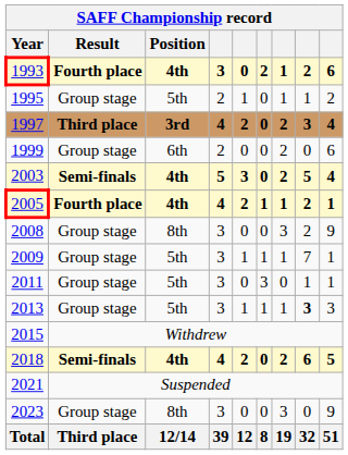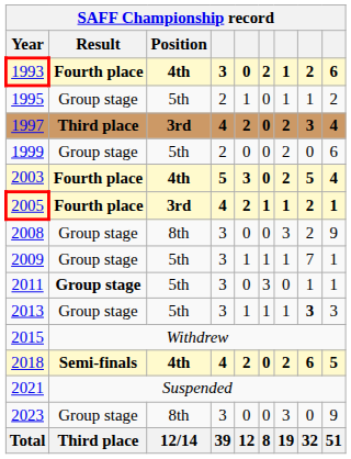 <table class="wikitable" style="text-align: center">
 <tr>
 <th colspan="9"><a href='#'>SAFF Championship</a> record</th>
 </tr>
 <tr>
 <th>Year</th>
 <th>Result</th>
 <th>Position</th>
 <th></th>
 <th></th>
 <th></th>
 <th></th>
 <th></th>
 <th></th>
 </tr>
 <tr style="background:LemonChiffon;">
 <td style="border: 3px solid red"> <a href='#'>1993</a></td>
 <td><strong>Fourth place</strong></td>
 <td><strong>4th</strong></td>
 <td><strong>3</strong></td>
 <td><strong>0</strong></td>
 <td><strong>2</strong></td>
 <td><strong>1</strong></td>
 <td><strong>2</strong></td>
 <td><strong>6</strong></td>
 </tr>
 <tr>
 <td> <a href='#'>1995</a></td>
 <td>Group stage</td>
 <td>5th</td>
 <td>2</td>
 <td>1</td>
 <td>0</td>
 <td>1</td>
 <td>1</td>
 <td>2</td>
 </tr>
 <tr bgcolor="#c96">
 <td> <a href='#'>1997</a></td>
 <td><strong>Third place</strong></td>
 <td><strong>3rd</strong></td>
 <td><strong>4</strong></td>
 <td><strong>2</strong></td>
 <td><strong>0</strong></td>
 <td><strong>2</strong></td>
 <td><strong>3</strong></td>
 <td><strong>4</strong></td>
 </tr>
 <tr>
 <td> <a href='#'>1999</a></td>
 <td>Group stage</td>
-<td>6th</td>
+<td>5th</td>
 <td>2</td>
 <td>0</td>
 <td>0</td>
 <td>2</td>
 <td>0</td>
 <td>6</td>
 </tr>
 <tr style="background:LemonChiffon;">
 <td> <a href='#'>2003</a></td>
-<td><strong>Semi-finals</strong></td>
+<td><strong>Fourth place</strong></td>
 <td><strong>4th</strong></td>
 <td><strong>5</strong></td>
 <td><strong>3</strong></td>
 <td><strong>0</strong></td>
 <td><strong>2</strong></td>
 <td><strong>5</strong></td>
 <td><strong>4</strong></td>
 </tr>
 <tr style="background:LemonChiffon;">
 <td style="border: 3px solid red"> <a href='#'>2005</a></td>
 <td><strong>Fourth place</strong></td>
-<td><strong>4th</strong></td>
+<td><strong>3rd</strong></td>
 <td><strong>4</strong></td>
 <td><strong>2</strong></td>
 <td><strong>1</strong></td>
 <td><strong>1</strong></td>
 <td><strong>2</strong></td>
 <td><strong>1</strong></td>
 </tr>
 <tr>
 <td>  <a href='#'>2008</a></td>
 <td>Group stage</td>
 <td>8th</td>
 <td>3</td>
 <td>0</td>
 <td>0</td>
 <td>3</td>
 <td>2</td>
 <td>9</td>
 </tr>
 <tr>
 <td> <a href='#'>2009</a></td>
 <td>Group stage</td>
 <td>5th</td>
 <td>3</td>
 <td>1</td>
 <td>1</td>
 <td>1</td>
 <td>7</td>
 <td>1</td>
 </tr>
 <tr>
 <td> <a href='#'>2011</a></td>
-<td>Group stage</td>
+<td><strong>Group stage</strong></td>
 <td>5th</td>
 <td>3</td>
 <td>0</td>
 <td>3</td>
 <td>0</td>
 <td>1</td>
 <td>1</td>
 </tr>
 <tr>
 <td> <a href='#'>2013</a></td>
 <td>Group stage</td>
 <td>5th</td>
 <td>3</td>
 <td>1</td>
 <td>1</td>
 <td>1</td>
 <td><strong>3</strong></td>
 <td>3</td>
 </tr>
 <tr>
 <td> <a href='#'>2015</a></td>
 <td colspan="9"><em>Withdrew</em></td>
 </tr>
 <tr style="background:LemonChiffon;">
 <td> <a href='#'>2018</a></td>
 <td><strong>Semi-finals</strong></td>
 <td><strong>4th</strong></td>
 <td><strong>4</strong></td>
 <td><strong>2</strong></td>
 <td><strong>0</strong></td>
 <td><strong>2</strong></td>
 <td><strong>6</strong></td>
 <td><strong>5</strong></td>
 </tr>
 <tr>
 <td> <a href='#'>2021</a></td>
 <td colspan="9"><em>Suspended</em></td>
 </tr>
 <tr>
 <td> <a href='#'>2023</a></td>
 <td>Group stage</td>
 <td>8th</td>
 <td>3</td>
 <td>0</td>
 <td>0</td>
 <td>3</td>
 <td>0</td>
 <td>9</td>
 </tr>
 <tr>
 <th>Total</th>
 <th>Third place</th>
 <th>12/14</th>
 <th>39</th>
 <th>12</th>
 <th>8</th>
 <th>19</th>
 <th>32</th>
 <th>51</th>
 </tr>
 </table>
